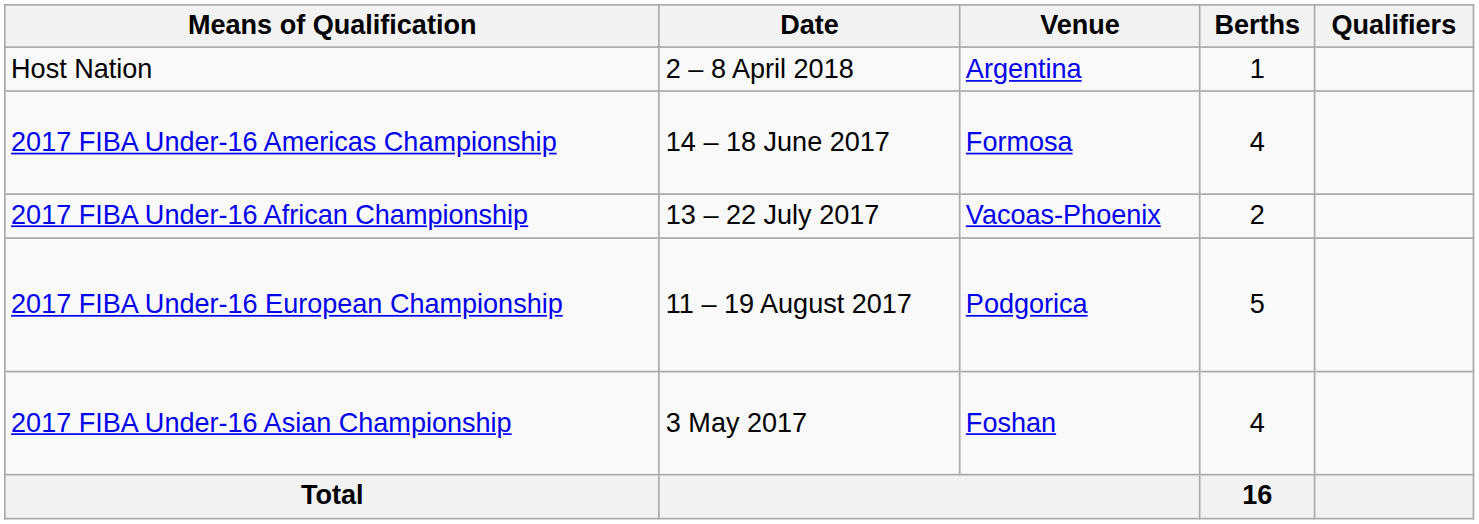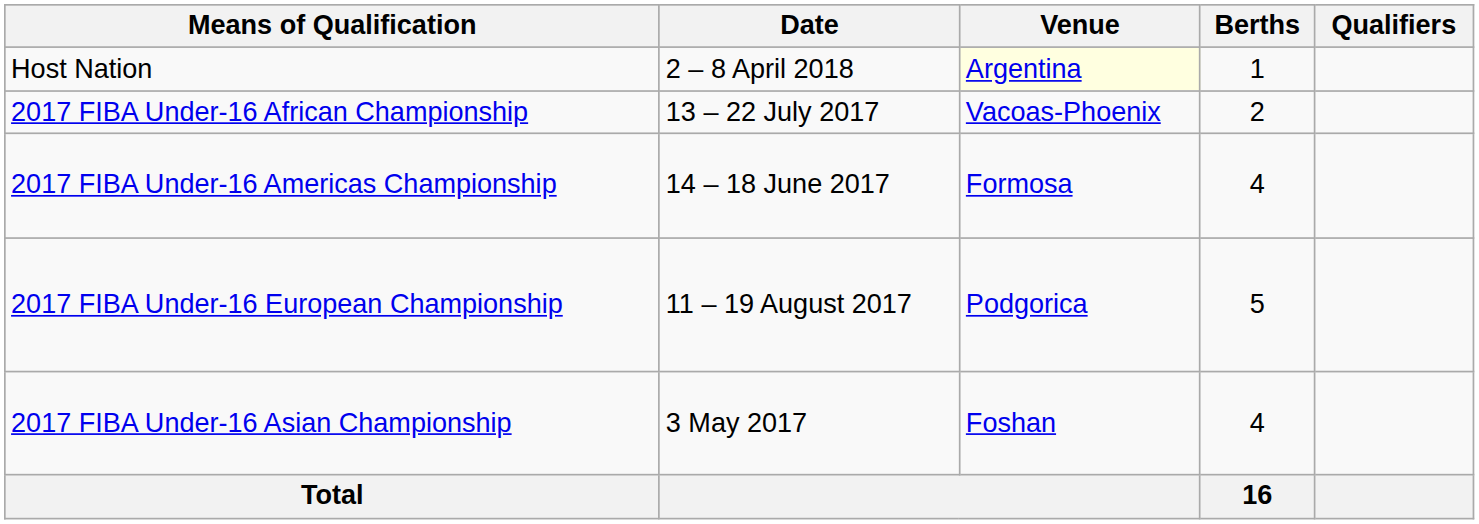 <table class="wikitable" style="width:870px;">
 <tr>
 <th>Means of Qualification</th>
 <th>Date</th>
 <th>Venue</th>
 <th>Berths</th>
 <th>Qualifiers</th>
 </tr>
 <tr>
 <td>Host Nation</td>
 <td>2 – 8 April 2018</td>
-<td> <a href='#'>Argentina</a></td>
+<td style="background: lightyellow;"> <a href='#'>Argentina</a></td>
 <td style="text-align:center;">1</td>
 <td></td>
+</tr>
+<tr>
+<td><a href='#'>2017 FIBA Under-16 African Championship</a></td>
+<td>13 – 22 July 2017</td>
+<td> <a href='#'>Vacoas-Phoenix</a></td>
+<td style="text-align:center;">2</td>
+<td><br></td>
 </tr>
 <tr>
 <td><a href='#'>2017 FIBA Under-16 Americas Championship</a></td>
 <td>14 – 18 June 2017</td>
 <td> <a href='#'>Formosa</a></td>
 <td style="text-align:center;">4</td>
 <td><br><br><br></td>
-</tr>
-<tr>
-<td><a href='#'>2017 FIBA Under-16 African Championship</a></td>
-<td>13 – 22 July 2017</td>
-<td> <a href='#'>Vacoas-Phoenix</a></td>
-<td style="text-align:center;">2</td>
-<td><br></td>
 </tr>
 <tr>
 <td><a href='#'>2017 FIBA Under-16 European Championship</a></td>
 <td>11 – 19 August 2017</td>
 <td> <a href='#'>Podgorica</a></td>
 <td style="text-align:center;">5</td>
 <td><br><br><br><br></td>
 </tr>
 <tr>
 <td><a href='#'>2017 FIBA Under-16 Asian Championship</a></td>
 <td>3 May 2017</td>
 <td> <a href='#'>Foshan</a></td>
 <td style="text-align:center;">4</td>
 <td><br><br><br></td>
 </tr>
 <tr>
 <th>Total</th>
 <th colspan="2"></th>
 <th>16</th>
 <th></th>
 </tr>
 </table>
